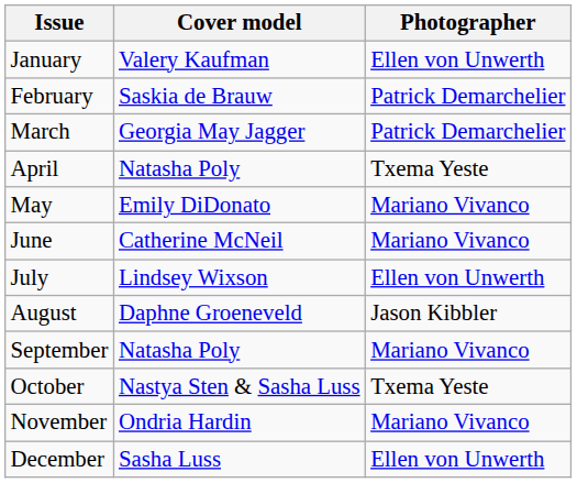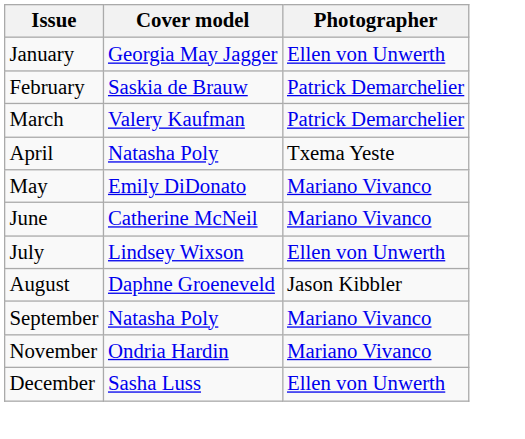 <table class="sortable wikitable">
 <tr>
 <th>Issue</th>
 <th>Cover model</th>
 <th>Photographer</th>
 </tr>
 <tr>
 <td>January</td>
-<td><a href='#'>Valery Kaufman</a></td>
+<td><a href='#'>Georgia May Jagger</a></td>
 <td><a href='#'>Ellen von Unwerth</a></td>
 </tr>
 <tr>
 <td>February</td>
 <td><a href='#'>Saskia de Brauw</a></td>
 <td><a href='#'>Patrick Demarchelier</a></td>
 </tr>
 <tr>
 <td>March</td>
-<td><a href='#'>Georgia May Jagger</a></td>
+<td><a href='#'>Valery Kaufman</a></td>
 <td><a href='#'>Patrick Demarchelier</a></td>
 </tr>
 <tr>
 <td>April</td>
 <td><a href='#'>Natasha Poly</a></td>
 <td>Txema Yeste</td>
 </tr>
 <tr>
 <td>May</td>
 <td><a href='#'>Emily DiDonato</a></td>
 <td><a href='#'>Mariano Vivanco</a></td>
 </tr>
 <tr>
 <td>June</td>
 <td><a href='#'>Catherine McNeil</a></td>
 <td><a href='#'>Mariano Vivanco</a></td>
 </tr>
 <tr>
 <td>July</td>
 <td><a href='#'>Lindsey Wixson</a></td>
 <td><a href='#'>Ellen von Unwerth</a></td>
 </tr>
 <tr>
 <td>August</td>
 <td><a href='#'>Daphne Groeneveld</a></td>
 <td>Jason Kibbler</td>
 </tr>
 <tr>
 <td>September</td>
 <td><a href='#'>Natasha Poly</a></td>
 <td><a href='#'>Mariano Vivanco</a></td>
 </tr>
 <tr>
-<td>October</td>
-<td><a href='#'>Nastya Sten</a> & <a href='#'>Sasha Luss</a></td>
-<td>Txema Yeste</td>
-</tr>
-<tr>
 <td>November</td>
 <td><a href='#'>Ondria Hardin</a></td>
 <td><a href='#'>Mariano Vivanco</a></td>
 </tr>
 <tr>
 <td>December</td>
 <td><a href='#'>Sasha Luss</a></td>
 <td><a href='#'>Ellen von Unwerth</a></td>
 </tr>
 </table>
